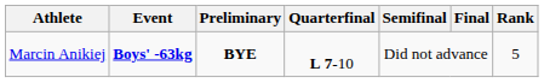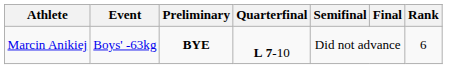 <table class="wikitable" style="text-align:left; font-size:90%">
 <tr>
 <th>Athlete</th>
 <th>Event</th>
 <th>Preliminary</th>
 <th>Quarterfinal</th>
 <th>Semifinal</th>
 <th>Final</th>
 <th>Rank</th>
 </tr>
 <tr>
 <td><a href='#'>Marcin Anikiej</a></td>
-<td><strong><a href='#'>Boys' -63kg</a></strong></td>
+<td><a href='#'>Boys' -63kg</a></td>
 <td align=center><strong>BYE</strong></td>
 <td align=center> <br> <strong>L</strong> <strong>7</strong>-10</td>
 <td align=center colspan=2>Did not advance</td>
-<td align=center>5</td>
+<td align=center>6</td>
 </tr>
 </table>
